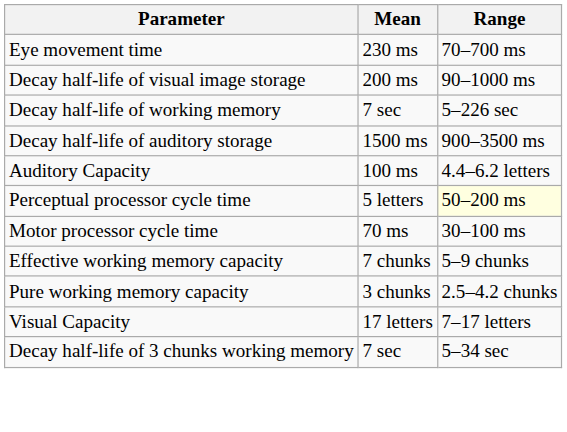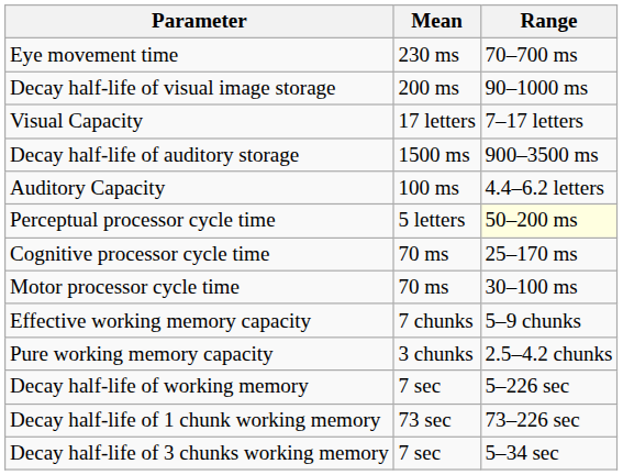 <table class="wikitable">
 <tr>
 <th>Parameter</th>
 <th>Mean</th>
 <th>Range</th>
 </tr>
 <tr>
 <td>Eye movement time</td>
 <td>230 ms</td>
 <td>70–700 ms</td>
 </tr>
 <tr>
 <td>Decay half-life of visual image storage</td>
 <td>200 ms</td>
 <td>90–1000 ms</td>
 </tr>
 <tr>
-<td>Decay half-life of working memory</td>
-<td>7 sec</td>
-<td>5–226 sec</td>
+<td>Visual Capacity</td>
+<td>17 letters</td>
+<td>7–17 letters</td>
 </tr>
 <tr>
 <td>Decay half-life of auditory storage</td>
 <td>1500 ms</td>
 <td>900–3500 ms</td>
 </tr>
 <tr>
 <td>Auditory Capacity</td>
 <td>100 ms</td>
 <td>4.4–6.2 letters</td>
 </tr>
 <tr>
 <td>Perceptual processor cycle time</td>
 <td>5 letters</td>
 <td style="background: lightyellow;">50–200 ms</td>
 </tr>
 <tr>
+<td>Cognitive processor cycle time</td>
+<td>70 ms</td>
+<td>25–170 ms</td>
+</tr>
+<tr>
 <td>Motor processor cycle time</td>
 <td>70 ms</td>
 <td>30–100 ms</td>
 </tr>
 <tr>
 <td>Effective working memory capacity</td>
 <td>7 chunks</td>
 <td>5–9 chunks</td>
 </tr>
 <tr>
 <td>Pure working memory capacity</td>
 <td>3 chunks</td>
 <td>2.5–4.2 chunks</td>
 </tr>
 <tr>
-<td>Visual Capacity</td>
-<td>17 letters</td>
-<td>7–17 letters</td>
+<td>Decay half-life of working memory</td>
+<td>7 sec</td>
+<td>5–226 sec</td>
+</tr>
+<tr>
+<td>Decay half-life of 1 chunk working memory</td>
+<td>73 sec</td>
+<td>73–226 sec</td>
 </tr>
 <tr>
 <td>Decay half-life of 3 chunks working memory</td>
 <td>7 sec</td>
 <td>5–34 sec</td>
 </tr>
 </table>
